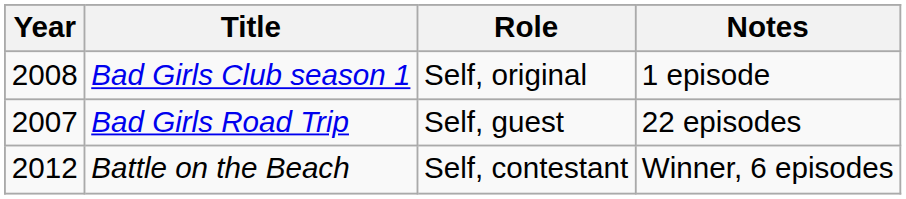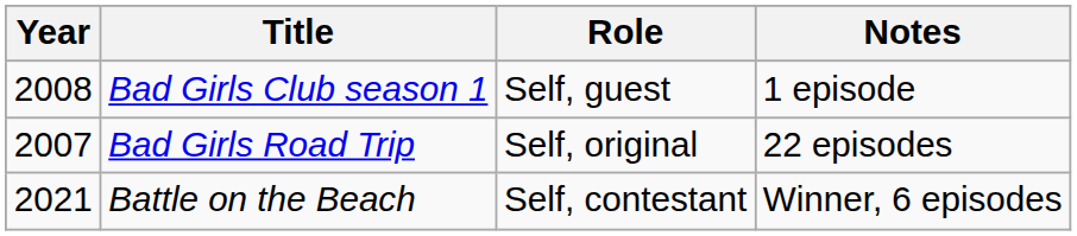 <table class="wikitable">
 <tr>
 <th>Year</th>
 <th>Title</th>
 <th>Role</th>
 <th>Notes</th>
 </tr>
 <tr>
 <td>2008</td>
 <td><em><a href='#'>Bad Girls Club season 1</a></em></td>
-<td>Self, original</td>
+<td>Self, guest</td>
 <td>1 episode</td>
 </tr>
 <tr>
 <td>2007</td>
 <td><em><a href='#'>Bad Girls Road Trip</a></em></td>
-<td>Self, guest</td>
+<td>Self, original</td>
 <td>22 episodes</td>
 </tr>
 <tr>
-<td>2012</td>
+<td>2021</td>
 <td><em>Battle on the Beach</em></td>
 <td>Self, contestant</td>
 <td>Winner, 6 episodes</td>
 </tr>
 </table>
